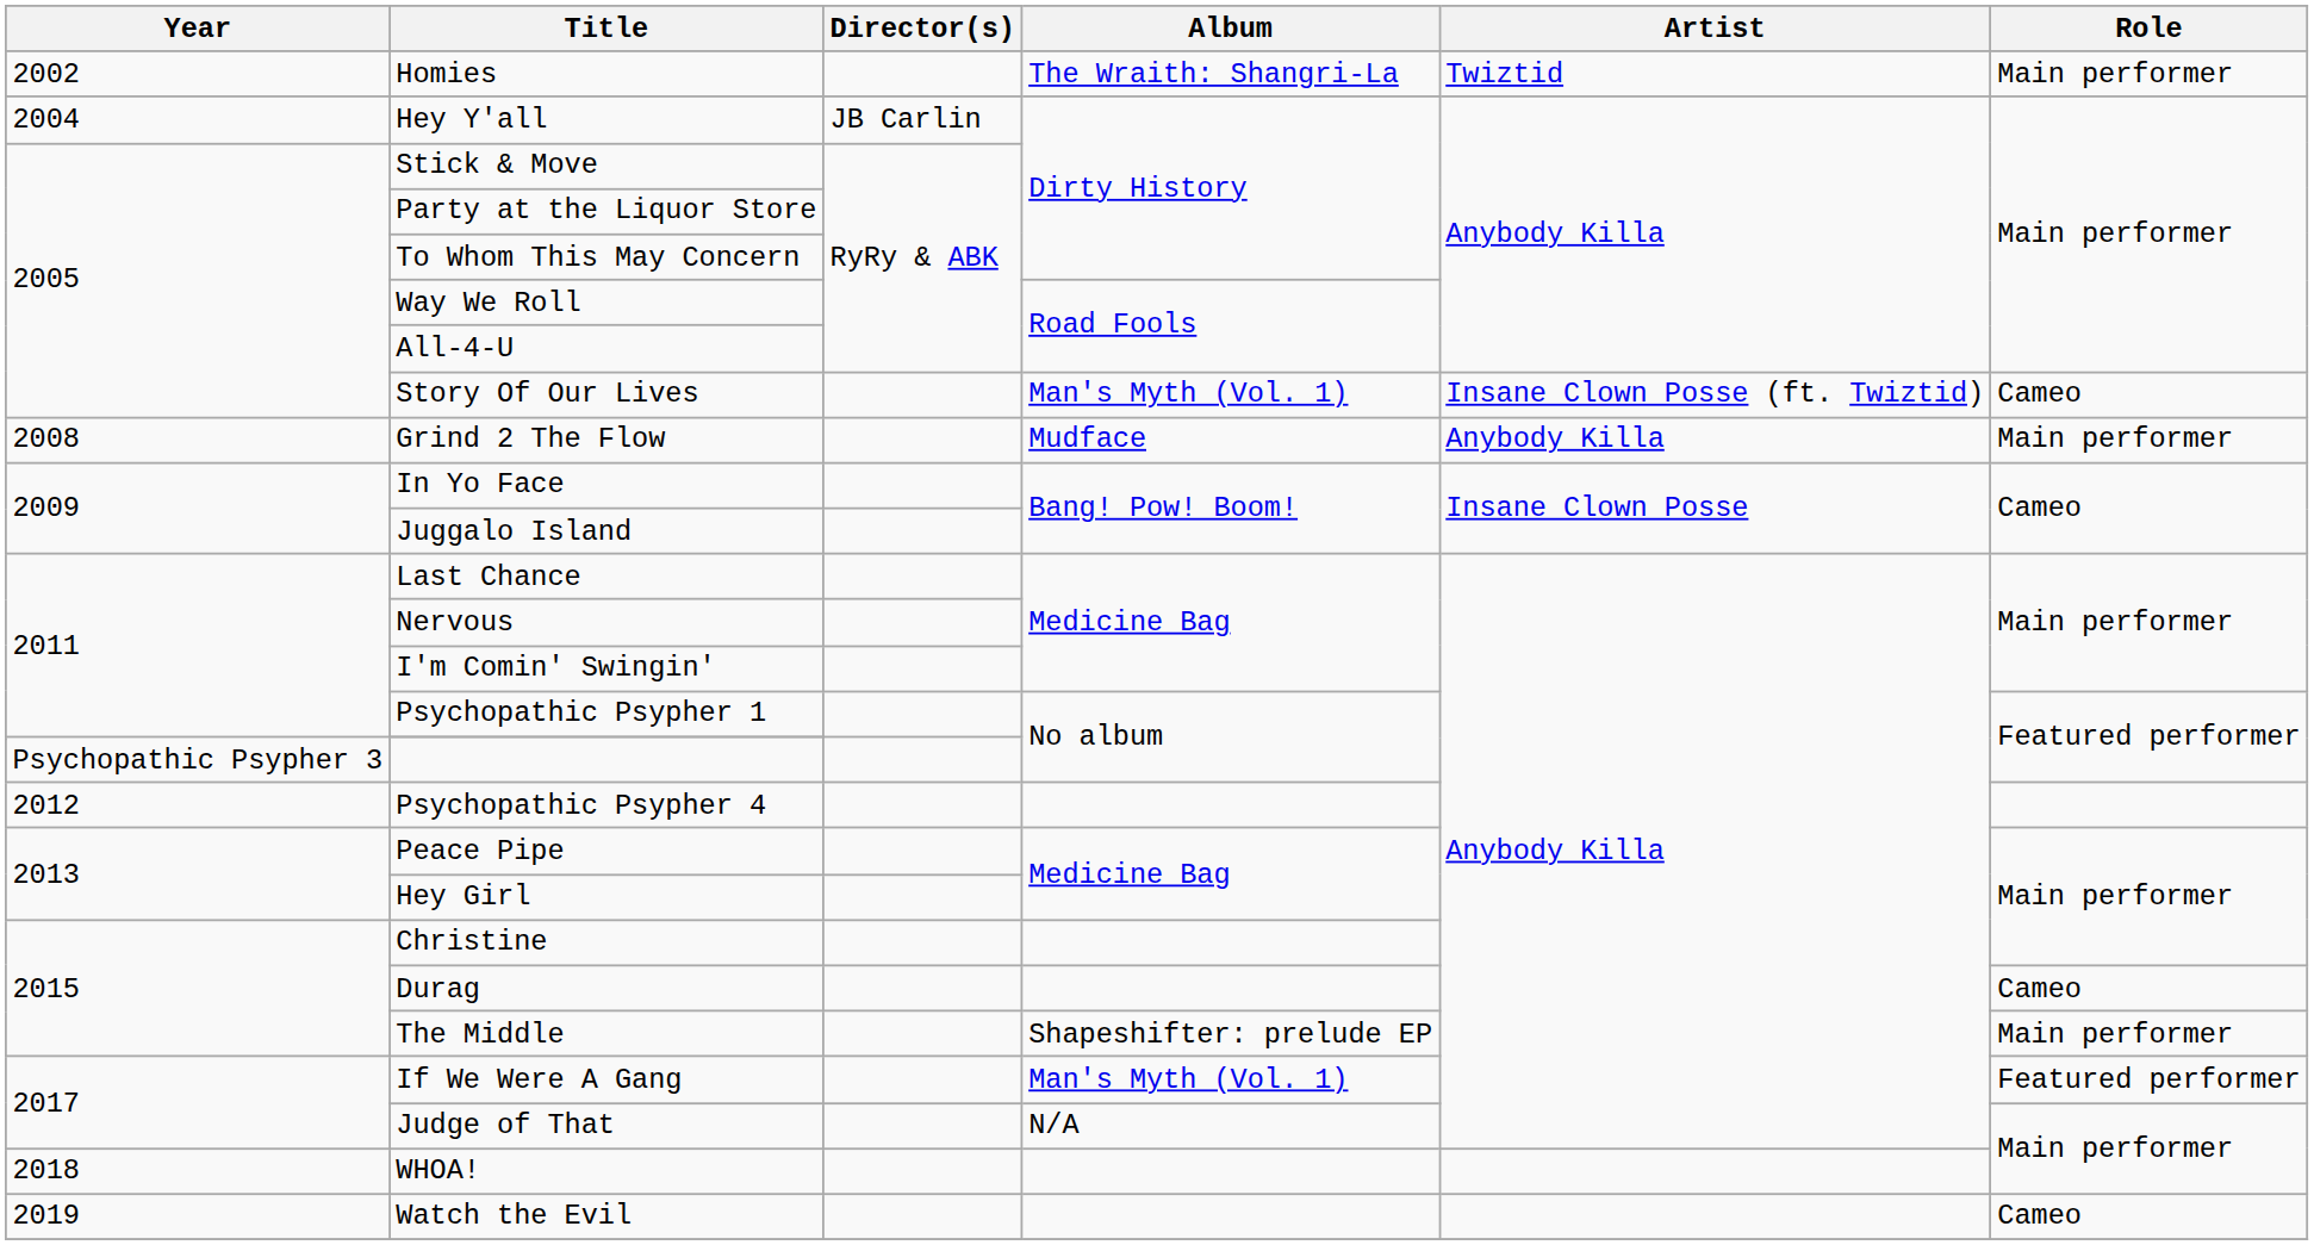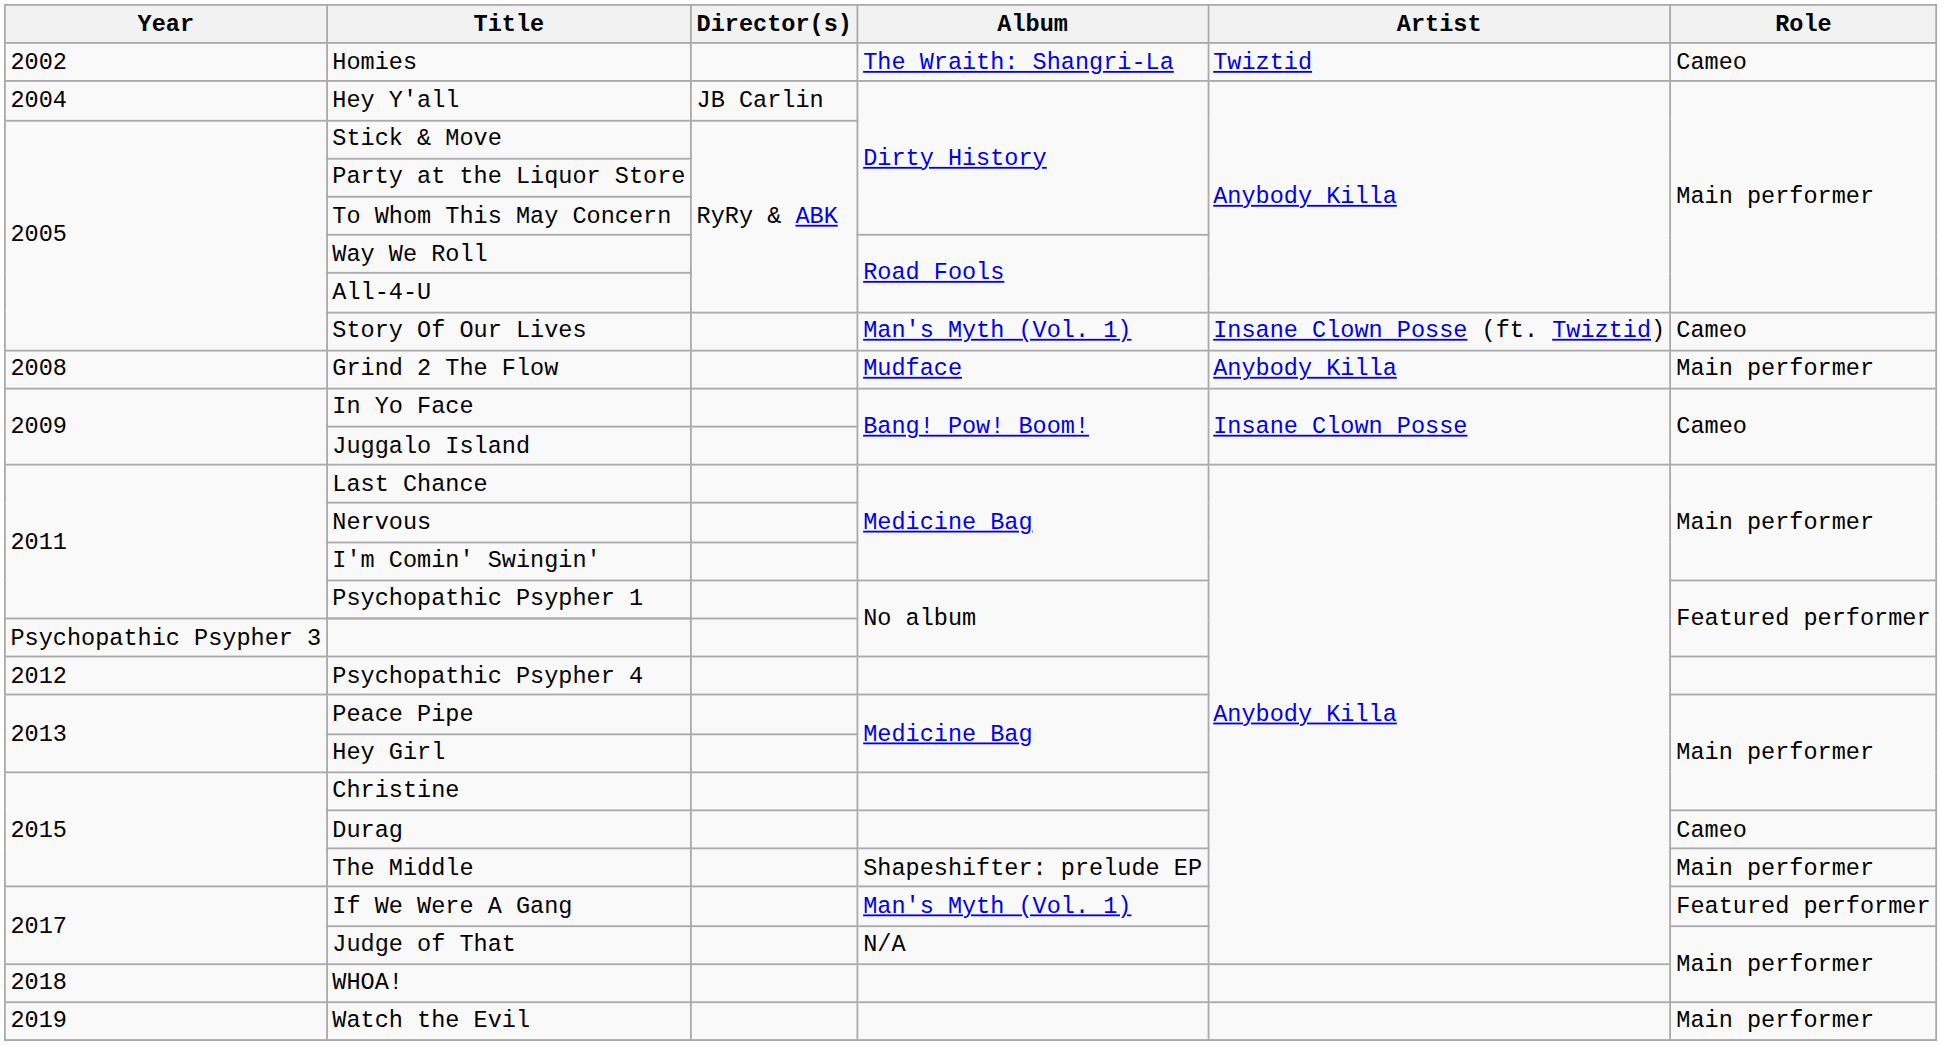 <table class="wikitable" border="1">
 <tr>
 <th>Year</th>
 <th>Title</th>
 <th>Director(s)</th>
 <th>Album</th>
 <th>Artist</th>
 <th>Role</th>
 </tr>
 <tr>
 <td>2002</td>
 <td>Homies</td>
 <td></td>
 <td><a href='#'>The Wraith: Shangri-La</a></td>
 <td><a href='#'>Twiztid</a></td>
-<td>Main performer</td>
+<td>Cameo</td>
 </tr>
 <tr>
 <td>2004</td>
 <td>Hey Y'all</td>
 <td>JB Carlin</td>
 <td rowspan="4"><a href='#'>Dirty History</a></td>
 <td rowspan="6"><a href='#'>Anybody Killa</a></td>
 <td rowspan="6">Main performer</td>
 </tr>
 <tr>
 <td rowspan="6">2005</td>
 <td>Stick & Move</td>
 <td rowspan="5">RyRy & <a href='#'>ABK</a></td>
 </tr>
 <tr>
 <td>Party at the Liquor Store</td>
 </tr>
 <tr>
 <td>To Whom This May Concern</td>
 </tr>
 <tr>
 <td>Way We Roll</td>
 <td rowspan="2"><a href='#'>Road Fools</a></td>
 </tr>
 <tr>
 <td>All-4-U</td>
 </tr>
 <tr>
 <td>Story Of Our Lives</td>
 <td></td>
 <td><a href='#'>Man's Myth (Vol. 1)</a></td>
 <td><a href='#'>Insane Clown Posse</a> (ft. <a href='#'>Twiztid</a>)</td>
 <td>Cameo</td>
 </tr>
 <tr>
 <td>2008</td>
 <td>Grind 2 The Flow</td>
 <td></td>
 <td><a href='#'>Mudface</a></td>
 <td><a href='#'>Anybody Killa</a></td>
 <td>Main performer</td>
 </tr>
 <tr>
 <td rowspan="2">2009</td>
 <td>In Yo Face</td>
 <td></td>
 <td rowspan="2"><a href='#'>Bang! Pow! Boom!</a></td>
 <td rowspan="2"><a href='#'>Insane Clown Posse</a></td>
 <td rowspan="2">Cameo</td>
 </tr>
 <tr>
 <td>Juggalo Island</td>
 <td></td>
 </tr>
 <tr>
 <td rowspan="5">2011</td>
 <td>Last Chance</td>
 <td></td>
 <td rowspan="3"><a href='#'>Medicine Bag</a></td>
 <td rowspan="14"><a href='#'>Anybody Killa</a></td>
 <td rowspan="3">Main performer</td>
 </tr>
 <tr>
 <td>Nervous</td>
 <td></td>
 </tr>
 <tr>
 <td>I'm Comin' Swingin'</td>
 </tr>
 <tr>
 <td>Psychopathic Psypher 1</td>
 <td></td>
 <td rowspan="3">No album</td>
 <td rowspan="3">Featured performer</td>
 </tr>
 <tr>
 </tr>
 <tr>
 <td>Psychopathic Psypher 3</td>
 <td></td>
 </tr>
 <tr>
 <td>2012</td>
 <td>Psychopathic Psypher 4</td>
 <td></td>
 </tr>
 <tr>
 <td rowspan="2">2013</td>
 <td>Peace Pipe</td>
 <td></td>
 <td rowspan="2"><a href='#'>Medicine Bag</a></td>
 <td rowspan="3">Main performer</td>
 </tr>
 <tr>
 <td>Hey Girl</td>
 <td></td>
 </tr>
 <tr>
 <td rowspan="3">2015</td>
 <td>Christine</td>
 <td></td>
 <td></td>
 </tr>
 <tr>
 <td>Durag</td>
 <td></td>
 <td></td>
 <td>Cameo</td>
 </tr>
 <tr>
 <td>The Middle</td>
 <td></td>
 <td>Shapeshifter: prelude EP</td>
 <td>Main performer</td>
 </tr>
 <tr>
 <td rowspan="2">2017</td>
 <td>If We Were A Gang</td>
 <td></td>
 <td><a href='#'>Man's Myth (Vol. 1)</a></td>
 <td>Featured performer</td>
 </tr>
 <tr>
 <td>Judge of That</td>
 <td></td>
 <td>N/A</td>
 <td rowspan="2">Main performer</td>
 </tr>
 <tr>
 <td>2018</td>
 <td>WHOA!</td>
 <td></td>
 <td></td>
 </tr>
 <tr>
 <td>2019</td>
 <td>Watch the Evil</td>
 <td></td>
 <td></td>
 <td></td>
-<td>Cameo</td>
+<td>Main performer</td>
 </tr>
 <tr>
 </tr>
 </table>
